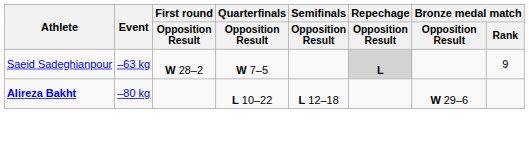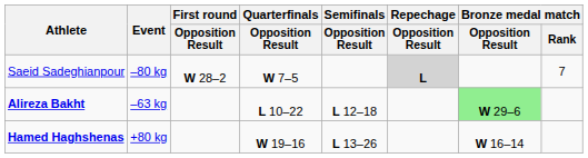 <table class="wikitable" style="font-size:90%;">
 <tr>
 <th rowspan=2>Athlete</th>
 <th rowspan=2>Event</th>
 <th>First round</th>
 <th>Quarterfinals</th>
 <th>Semifinals</th>
 <th>Repechage</th>
 <th colspan=2>Bronze medal match</th>
 </tr>
 <tr style="font-size:95%">
 <th>Opposition<br>Result</th>
 <th>Opposition<br>Result</th>
 <th>Opposition<br>Result</th>
 <th>Opposition<br>Result</th>
 <th>Opposition<br>Result</th>
 <th>Rank</th>
 </tr>
 <tr align=center>
 <td align=left><a href='#'>Saeid Sadeghianpour</a></td>
-<td align=left><a href='#'>–63 kg</a></td>
+<td align=left><a href='#'>–80 kg</a></td>
 <td><br><strong>W</strong> 28–2</td>
 <td><br><strong>W</strong> 7–5 </td>
 <td></td>
 <td style="background: lightgrey;"><br><strong>L</strong> </td>
 <td></td>
-<td>9</td>
+<td>7</td>
 </tr>
 <tr align=center>
 <td align=left><strong><a href='#'>Alireza Bakht</a></strong></td>
-<td align=left><a href='#'>–80 kg</a></td>
+<td align=left><a href='#'>–63 kg</a></td>
 <td></td>
 <td><br><strong>L</strong> 10–22</td>
 <td><br><strong>L</strong> 12–18</td>
 <td></td>
-<td><br><strong>W</strong> 29–6</td>
+<td style="background: lightgreen;"><br><strong>W</strong> 29–6</td>
+<td></td>
+</tr>
+<tr align=center>
+<td align=left><strong><a href='#'>Hamed Haghshenas</a></strong></td>
+<td align=left><a href='#'>+80 kg</a></td>
+<td></td>
+<td><br><strong>W</strong> 19–16</td>
+<td><br><strong>L</strong> 13–26</td>
+<td></td>
+<td><br><strong>W</strong> 16–14</td>
 <td></td>
 </tr>
 </table>
